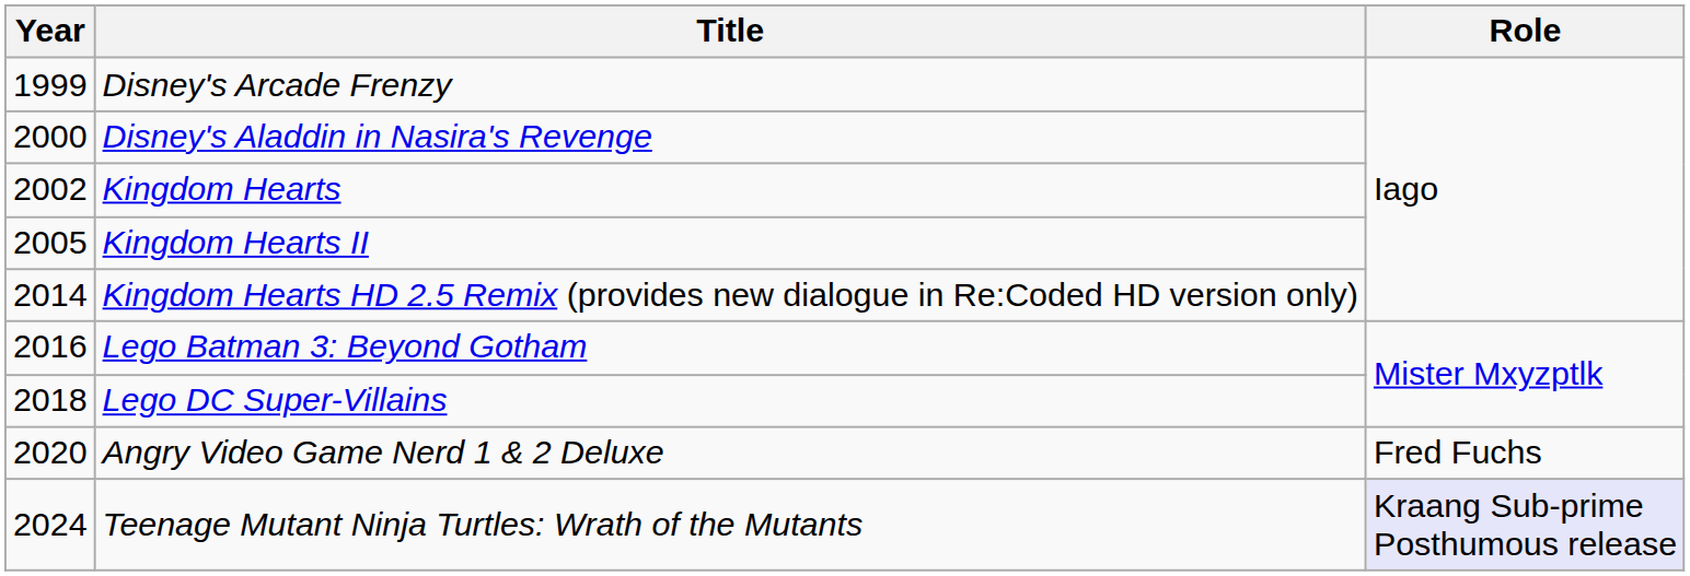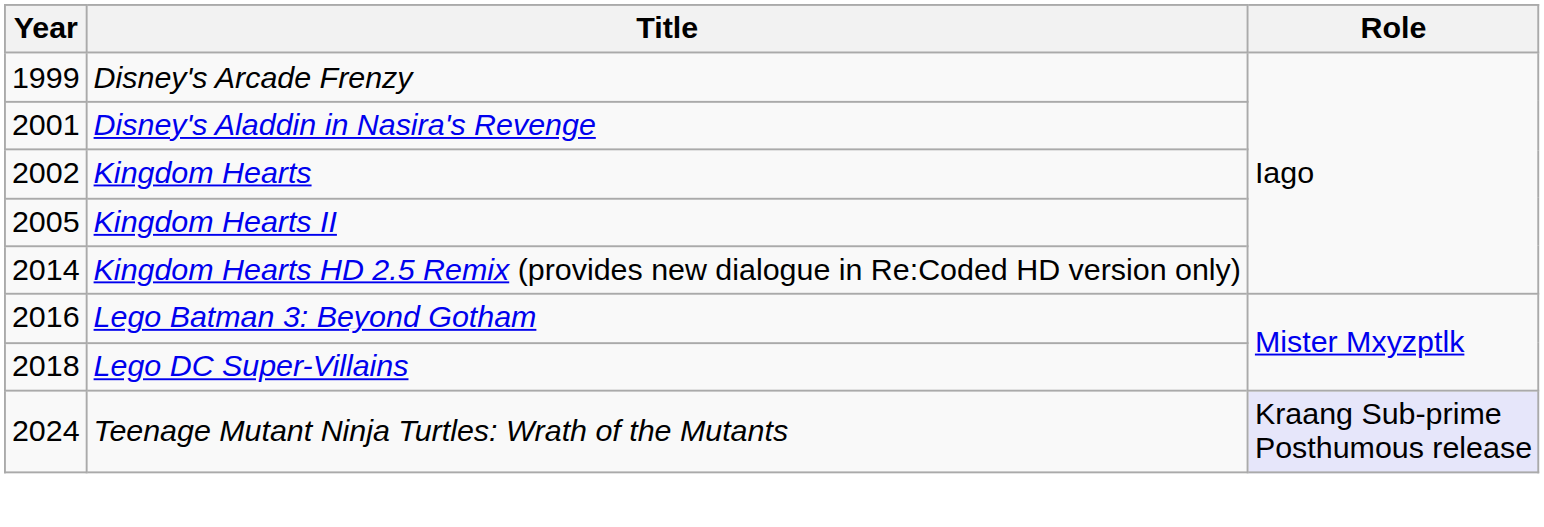 <table class = "wikitable sortable">
 <tr>
 <th>Year</th>
 <th>Title</th>
 <th>Role</th>
 </tr>
 <tr>
 <td>1999</td>
 <td><em>Disney's Arcade Frenzy</em></td>
 <td rowspan="5">Iago</td>
 </tr>
 <tr>
-<td>2000</td>
+<td>2001</td>
 <td><em><a href='#'>Disney's Aladdin in Nasira's Revenge</a></em></td>
 </tr>
 <tr>
 <td>2002</td>
 <td><em><a href='#'>Kingdom Hearts</a></em></td>
 </tr>
 <tr>
 <td>2005</td>
 <td><em><a href='#'>Kingdom Hearts II</a></em></td>
 </tr>
 <tr>
 <td>2014</td>
 <td><em><a href='#'>Kingdom Hearts HD 2.5 Remix</a></em> (provides new dialogue in Re:Coded HD version only)</td>
 </tr>
 <tr>
 <td>2016</td>
 <td><em><a href='#'>Lego Batman 3: Beyond Gotham</a></em></td>
 <td rowspan="2"><a href='#'>Mister Mxyzptlk</a></td>
 </tr>
 <tr>
 <td>2018</td>
 <td><em><a href='#'>Lego DC Super-Villains</a></em></td>
 </tr>
 <tr>
-<td>2020</td>
-<td><em>Angry Video Game Nerd 1 & 2 Deluxe</em></td>
-<td>Fred Fuchs</td>
-</tr>
-<tr>
 <td>2024</td>
 <td><em>Teenage Mutant Ninja Turtles: Wrath of the Mutants</em></td>
 <td style="background: lavender;">Kraang Sub-prime<br>Posthumous release</td>
 </tr>
 </table>
